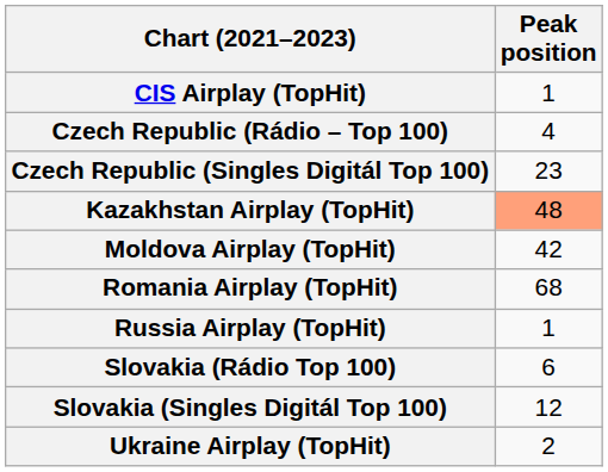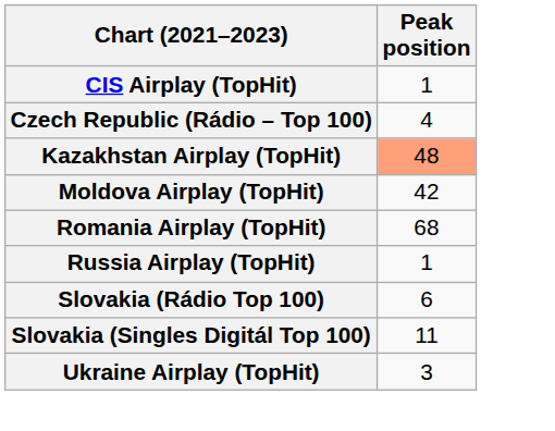 <table class="wikitable sortable plainrowheaders" style="text-align:center">
 <tr>
 <th scope="col">Chart (2021–2023)</th>
 <th scope="col">Peak<br>position</th>
 </tr>
 <tr>
 <th scope="row"><a href='#'>CIS</a> Airplay (TopHit)</th>
 <td>1</td>
 </tr>
 <tr>
 <th scope="row">Czech Republic (Rádio – Top 100)</th>
 <td>4</td>
-</tr>
-<tr>
-<th scope="row">Czech Republic (Singles Digitál Top 100)</th>
-<td>23</td>
 </tr>
 <tr>
 <th scope="row">Kazakhstan Airplay (TopHit)</th>
 <td style="background: lightsalmon;">48</td>
 </tr>
 <tr>
 <th scope="row">Moldova Airplay (TopHit)</th>
 <td>42</td>
 </tr>
 <tr>
 <th scope="row">Romania Airplay (TopHit)</th>
 <td>68</td>
 </tr>
 <tr>
 <th scope="row">Russia Airplay (TopHit)</th>
 <td>1</td>
 </tr>
 <tr>
 <th scope="row">Slovakia (Rádio Top 100)</th>
 <td>6</td>
 </tr>
 <tr>
 <th scope="row">Slovakia (Singles Digitál Top 100)</th>
-<td>12</td>
+<td>11</td>
 </tr>
 <tr>
 <th scope="row">Ukraine Airplay (TopHit)</th>
-<td>2</td>
+<td>3</td>
 </tr>
 </table>
